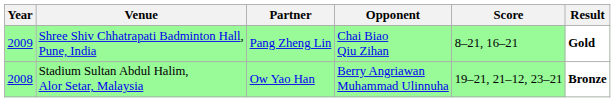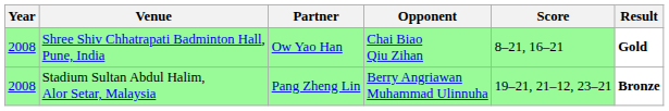 <table class="sortable wikitable" style="font-size: 90%;">
 <tr>
 <th>Year</th>
 <th>Venue</th>
 <th>Partner</th>
 <th>Opponent</th>
 <th>Score</th>
 <th>Result</th>
 </tr>
 <tr style="background:#98FB98">
-<td align="center"><a href='#'>2009</a></td>
+<td align="center"><a href='#'>2008</a></td>
 <td align="left"><a href='#'>Shree Shiv Chhatrapati Badminton Hall</a>,<br><a href='#'>Pune, India</a></td>
-<td align="left"> <a href='#'>Pang Zheng Lin</a></td>
+<td align="left"> <a href='#'>Ow Yao Han</a></td>
 <td align="left"> <a href='#'>Chai Biao</a> <br>  <a href='#'>Qiu Zihan</a></td>
 <td align="left">8–21, 16–21</td>
 <td style="text-align:left; background:white"> <strong>Gold</strong></td>
 </tr>
 <tr style="background:#98FB98">
 <td align="center"><a href='#'>2008</a></td>
 <td align="left">Stadium Sultan Abdul Halim,<br><a href='#'>Alor Setar, Malaysia</a></td>
-<td align="left"> <a href='#'>Ow Yao Han</a></td>
+<td align="left"> <a href='#'>Pang Zheng Lin</a></td>
 <td align="left"> <a href='#'>Berry Angriawan</a> <br>  <a href='#'>Muhammad Ulinnuha</a></td>
 <td align="left">19–21, 21–12, 23–21</td>
 <td style="text-align:left; background:white"> <strong>Bronze</strong></td>
 </tr>
 </table>
